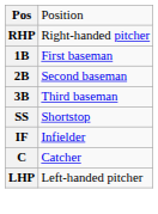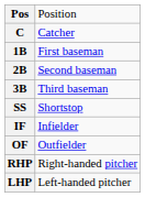 <table class="wikitable plainrowheaders">
 <tr>
 <th scope="row">Pos</th>
 <td>Position</td>
 </tr>
 <tr>
-<th scope="row">RHP</th>
-<td>Right-handed <a href='#'>pitcher</a></td>
+<th scope="row">C</th>
+<td><a href='#'>Catcher</a></td>
 </tr>
 <tr>
 <th scope="row">1B</th>
 <td><a href='#'>First baseman</a></td>
 </tr>
 <tr>
 <th scope="row">2B</th>
 <td><a href='#'>Second baseman</a></td>
 </tr>
 <tr>
 <th scope="row">3B</th>
 <td><a href='#'>Third baseman</a></td>
 </tr>
 <tr>
 <th scope="row">SS</th>
 <td><a href='#'>Shortstop</a></td>
 </tr>
 <tr>
 <th scope="row">IF</th>
 <td><a href='#'>Infielder</a></td>
 </tr>
 <tr>
-<th scope="row">C</th>
-<td><a href='#'>Catcher</a></td>
+<th scope="row">OF</th>
+<td><a href='#'>Outfielder</a></td>
+</tr>
+<tr>
+<th scope="row">RHP</th>
+<td>Right-handed <a href='#'>pitcher</a></td>
 </tr>
 <tr>
 <th scope="row">LHP</th>
 <td>Left-handed pitcher</td>
 </tr>
 </table>
